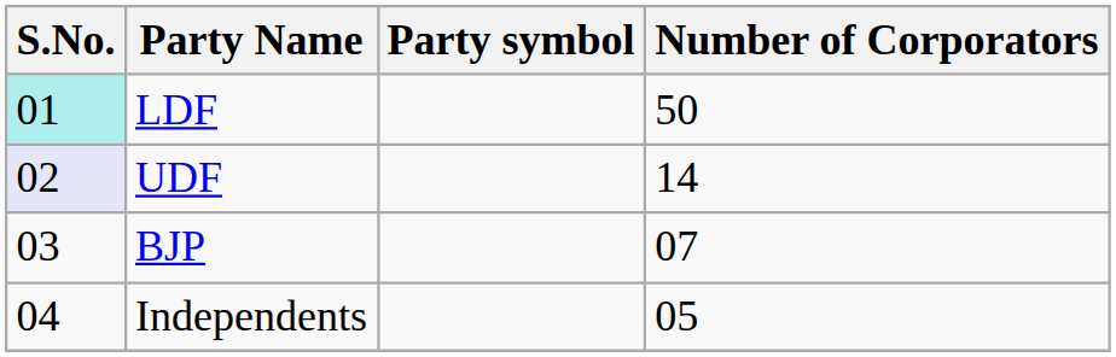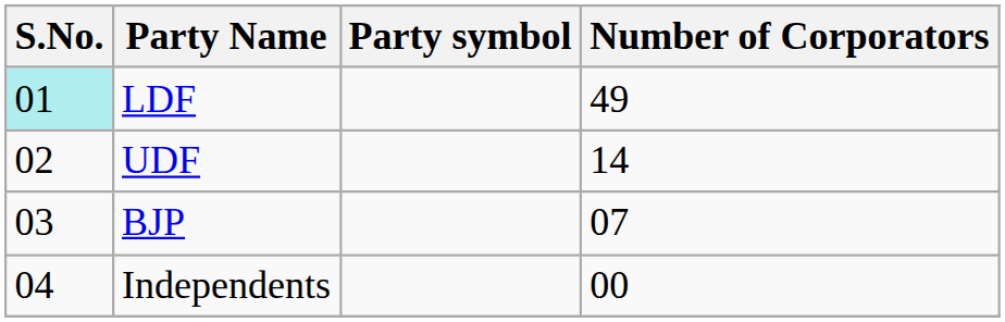 <table class="sortable wikitable">
 <tr>
 <th>S.No.</th>
 <th>Party Name</th>
 <th>Party symbol</th>
 <th>Number of Corporators</th>
 </tr>
 <tr>
 <td style="background: paleturquoise;">01</td>
 <td><a href='#'>LDF</a></td>
 <td></td>
-<td>50</td>
+<td>49</td>
 </tr>
 <tr>
-<td style="background: lavender;">02</td>
+<td>02</td>
 <td><a href='#'>UDF</a></td>
 <td></td>
 <td>14</td>
 </tr>
 <tr>
 <td>03</td>
 <td><a href='#'>BJP</a></td>
 <td></td>
 <td>07</td>
 </tr>
 <tr>
 <td>04</td>
 <td>Independents</td>
 <td></td>
-<td>05</td>
+<td>00</td>
 </tr>
 <tr>
 </tr>
 </table>
